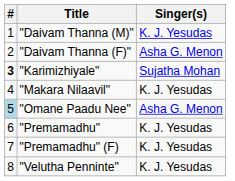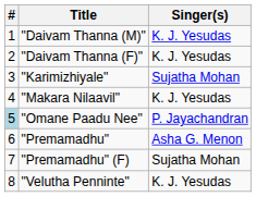 <table class="wikitable" style="font-size:95%;">
 <tr>
 <th>#</th>
 <th>Title</th>
 <th>Singer(s)</th>
 </tr>
 <tr>
 <td>1</td>
 <td>"Daivam Thanna (M)"</td>
 <td><a href='#'>K. J. Yesudas</a></td>
 </tr>
 <tr>
 <td>2</td>
 <td>"Daivam Thanna (F)"</td>
-<td><a href='#'>Asha G. Menon</a></td>
+<td>K. J. Yesudas</td>
 </tr>
 <tr>
-<td><strong>3</strong></td>
+<td>3</td>
 <td>"Karimizhiyale"</td>
 <td><a href='#'>Sujatha Mohan</a></td>
 </tr>
 <tr>
 <td>4</td>
 <td>"Makara Nilaavil"</td>
 <td>K. J. Yesudas</td>
 </tr>
 <tr>
 <td style="background: lightblue;">5</td>
 <td>"Omane Paadu Nee"</td>
-<td><a href='#'>Asha G. Menon</a></td>
+<td><a href='#'>P. Jayachandran</a></td>
 </tr>
 <tr>
 <td>6</td>
 <td>"Premamadhu"</td>
-<td>K. J. Yesudas</td>
+<td><a href='#'>Asha G. Menon</a></td>
 </tr>
 <tr>
 <td>7</td>
 <td>"Premamadhu" (F)</td>
-<td>K. J. Yesudas</td>
+<td>Sujatha Mohan</td>
 </tr>
 <tr>
 <td>8</td>
 <td>"Velutha Penninte"</td>
 <td>K. J. Yesudas</td>
 </tr>
 </table>
